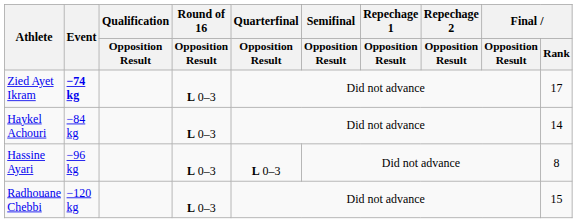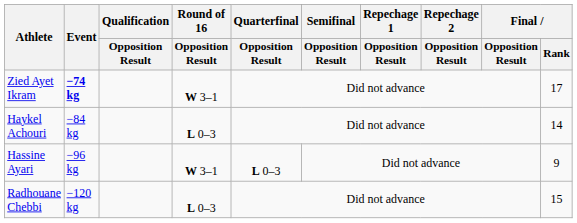 <table class="wikitable" style="font-size:90%">
 <tr>
 <th rowspan="2">Athlete</th>
 <th rowspan="2">Event</th>
 <th>Qualification</th>
 <th>Round of 16</th>
 <th>Quarterfinal</th>
 <th>Semifinal</th>
 <th>Repechage 1</th>
 <th>Repechage 2</th>
 <th colspan=2>Final / </th>
 </tr>
 <tr style="font-size: 95%">
 <th>Opposition<br>Result</th>
 <th>Opposition<br>Result</th>
 <th>Opposition<br>Result</th>
 <th>Opposition<br>Result</th>
 <th>Opposition<br>Result</th>
 <th>Opposition<br>Result</th>
 <th>Opposition<br>Result</th>
 <th>Rank</th>
 </tr>
 <tr align=center>
 <td align=left><a href='#'>Zied Ayet Ikram</a></td>
 <td align=left><strong><a href='#'>−74 kg</a></strong></td>
 <td></td>
-<td><br><strong>L</strong> 0–3 <sup></sup></td>
+<td><br><strong>W</strong> 3–1 <sup></sup></td>
 <td colspan=5>Did not advance</td>
 <td>17</td>
 </tr>
 <tr align=center>
 <td align=left><a href='#'>Haykel Achouri</a></td>
 <td align=left><a href='#'>−84 kg</a></td>
 <td></td>
 <td><br><strong>L</strong> 0–3 <sup></sup></td>
 <td colspan=5>Did not advance</td>
 <td>14</td>
 </tr>
 <tr align=center>
 <td align=left><a href='#'>Hassine Ayari</a></td>
 <td align=left><a href='#'>−96 kg</a></td>
 <td></td>
-<td><br><strong>L</strong> 0–3 <sup></sup></td>
+<td><br><strong>W</strong> 3–1 <sup></sup></td>
 <td><br><strong>L</strong> 0–3 <sup></sup></td>
 <td colspan=4>Did not advance</td>
-<td>8</td>
+<td>9</td>
 </tr>
 <tr align=center>
 <td align=left><a href='#'>Radhouane Chebbi</a></td>
 <td align=left><a href='#'>−120 kg</a></td>
 <td></td>
 <td><br><strong>L</strong> 0–3 <sup></sup></td>
 <td colspan=5>Did not advance</td>
 <td>15</td>
 </tr>
 </table>
